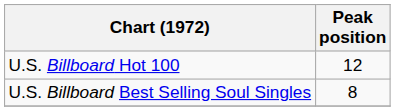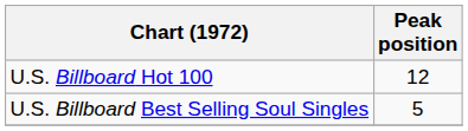 <table class="wikitable sortable">
 <tr>
 <th>Chart (1972)</th>
 <th>Peak<br>position</th>
 </tr>
 <tr>
 <td>U.S. <a href='#'><em>Billboard</em> Hot 100</a></td>
 <td align="center">12</td>
 </tr>
 <tr>
 <td>U.S. <em>Billboard</em> <a href='#'>Best Selling Soul Singles</a></td>
-<td align="center">8</td>
+<td align="center">5</td>
 </tr>
 <tr>
 </tr>
 </table>
